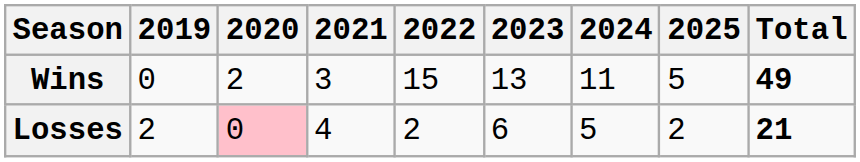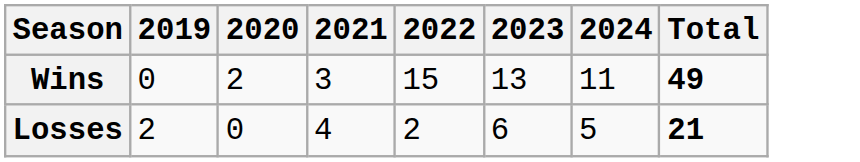 <table class="wikitable defaultcenter col1left">
 <tr>
 <th scope="col">Season</th>
 <th scope="col">2019</th>
 <th scope="col">2020</th>
 <th scope="col">2021</th>
 <th scope="col">2022</th>
 <th scope="col">2023</th>
 <th scope="col">2024</th>
-<th scope="col">2025</th>
 <th scope="col">Total</th>
 </tr>
 <tr>
 <th scope="col">Wins</th>
 <td>0</td>
 <td>2</td>
 <td>3</td>
 <td>15</td>
 <td>13</td>
 <td>11</td>
-<td>5</td>
 <td><strong>49</strong></td>
 </tr>
 <tr>
 <th scope="col">Losses</th>
 <td>2</td>
-<td style="background: pink;">0</td>
+<td>0</td>
 <td>4</td>
 <td>2</td>
 <td>6</td>
 <td>5</td>
-<td>2</td>
 <td><strong>21</strong></td>
 </tr>
 </table>
